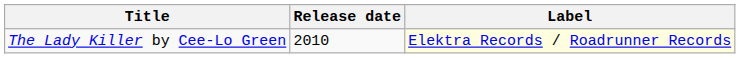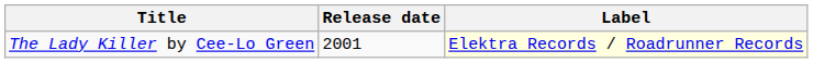 <table class="wikitable">
 <tr>
 <th>Title</th>
 <th>Release date</th>
 <th>Label</th>
 </tr>
 <tr>
 <td><em><a href='#'>The Lady Killer</a></em> by <a href='#'>Cee-Lo Green</a></td>
-<td>2010</td>
+<td>2001</td>
 <td style="background: lightyellow;"><a href='#'>Elektra Records</a> / <a href='#'>Roadrunner Records</a></td>
 </tr>
 </table>
